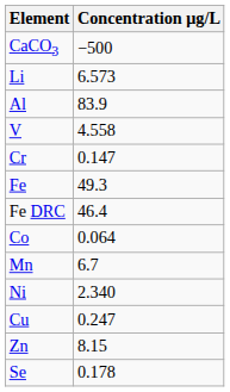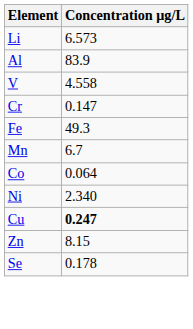 <table class="wikitable sortable">
 <tr>
 <th>Element</th>
 <th>Concentration μg/L</th>
-</tr>
-<tr>
-<td><a href='#'>CaCO<sub>3</sub></a></td>
-<td>−500</td>
 </tr>
 <tr>
 <td><a href='#'>Li</a></td>
 <td>6.573</td>
 </tr>
 <tr>
 <td><a href='#'>Al</a></td>
 <td>83.9</td>
 </tr>
 <tr>
 <td><a href='#'>V</a></td>
 <td>4.558</td>
 </tr>
 <tr>
 <td><a href='#'>Cr</a></td>
 <td>0.147</td>
 </tr>
 <tr>
 <td><a href='#'>Fe</a></td>
 <td>49.3</td>
 </tr>
 <tr>
-<td>Fe <a href='#'>DRC</a></td>
-<td>46.4</td>
+<td><a href='#'>Mn</a></td>
+<td>6.7</td>
 </tr>
 <tr>
 <td><a href='#'>Co</a></td>
 <td>0.064</td>
-</tr>
-<tr>
-<td><a href='#'>Mn</a></td>
-<td>6.7</td>
 </tr>
 <tr>
 <td><a href='#'>Ni</a></td>
 <td>2.340</td>
 </tr>
 <tr>
 <td><a href='#'>Cu</a></td>
-<td>0.247</td>
+<td><strong>0.247</strong></td>
 </tr>
 <tr>
 <td><a href='#'>Zn</a></td>
 <td>8.15</td>
 </tr>
 <tr>
 <td><a href='#'>Se</a></td>
 <td>0.178</td>
 </tr>
 </table>
